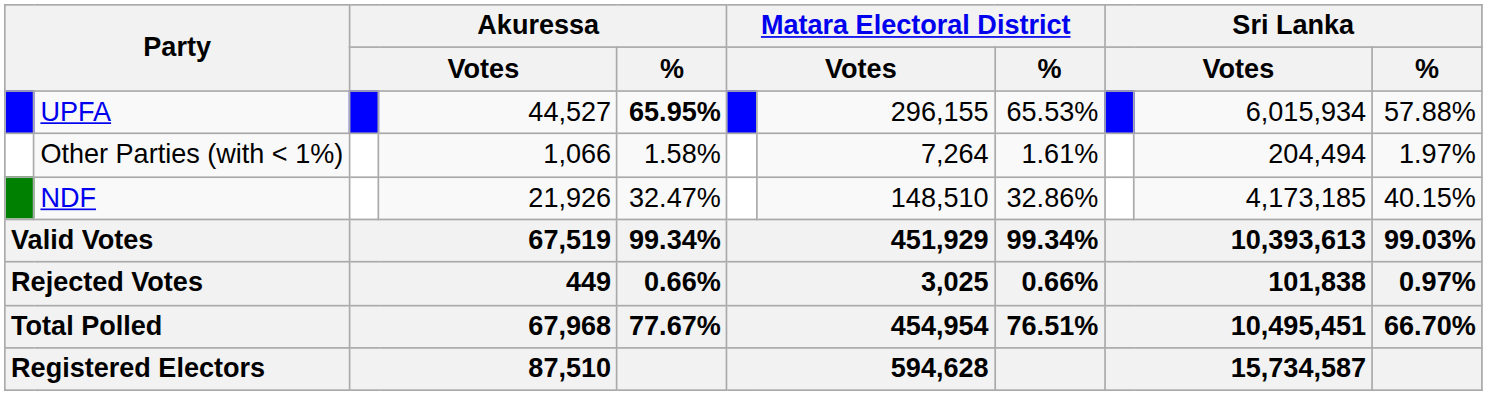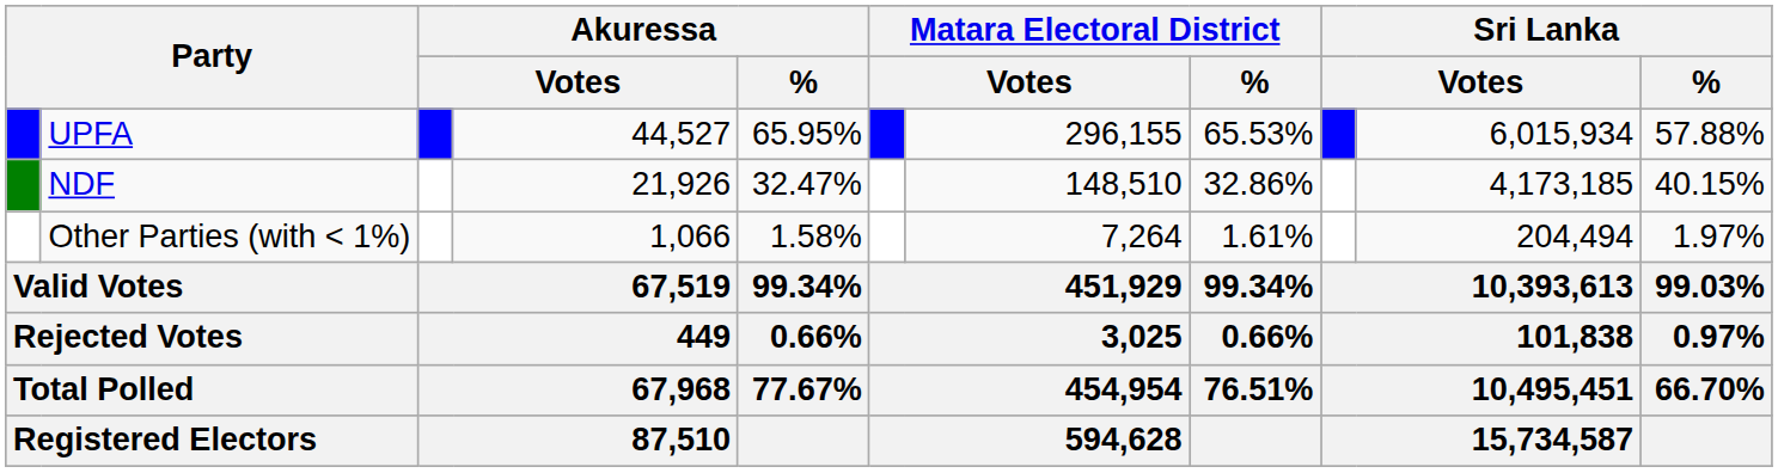 <table class="wikitable">
 <tr>
 <th colspan="2" width="144px"rowspan="2">Party</th>
 <th colspan="3" width="216px">Akuressa</th>
 <th colspan="3" width="216px"><a href='#'>Matara Electoral District</a></th>
 <th colspan="3" width="216px">Sri Lanka</th>
 </tr>
 <tr>
 <th colspan="2" width="144px">Votes</th>
 <th>%</th>
 <th colspan="2" width="144px">Votes</th>
 <th>%</th>
 <th colspan="2" width="144px">Votes</th>
 <th>%</th>
 </tr>
 <tr>
 <td style="background-color:blue;" width="10px"></td>
 <td style="text-align:left;"><a href='#'>UPFA</a></td>
 <td style="background-color:blue;" width="10px"></td>
 <td style="text-align:right;">44,527</td>
-<td style="text-align:right;"><strong>65.95%</strong></td>
+<td style="text-align:right;">65.95%</td>
 <td style="background-color:blue;" width="10px"></td>
 <td style="text-align:right;">296,155</td>
 <td style="text-align:right;">65.53%</td>
 <td style="background-color:blue;" width="10px"></td>
 <td style="text-align:right;">6,015,934</td>
 <td style="text-align:right;">57.88%</td>
+</tr>
+<tr>
+<td style="background-color:green;" width="10px"></td>
+<td style="text-align:left;"><a href='#'>NDF</a></td>
+<td style="background-color:white;" width="10px"></td>
+<td style="text-align:right;">21,926</td>
+<td style="text-align:right;">32.47%</td>
+<td style="background-color:white;" width="10px"></td>
+<td style="text-align:right;">148,510</td>
+<td style="text-align:right;">32.86%</td>
+<td style="background-color:white;" width="10px"></td>
+<td style="text-align:right;">4,173,185</td>
+<td style="text-align:right;">40.15%</td>
 </tr>
 <tr>
 <td style="background-color:white;" width="10px"></td>
 <td style="text-align:left;">Other Parties (with < 1%)</td>
 <td style="background-color:white;" width="10px"></td>
 <td style="text-align:right;">1,066</td>
 <td style="text-align:right;">1.58%</td>
 <td style="background-color:white;" width="10px"></td>
 <td style="text-align:right;">7,264</td>
 <td style="text-align:right;">1.61%</td>
 <td style="background-color:white;" width="10px"></td>
 <td style="text-align:right;">204,494</td>
 <td style="text-align:right;">1.97%</td>
-</tr>
-<tr>
-<td style="background-color:green;" width="10px"></td>
-<td style="text-align:left;"><a href='#'>NDF</a></td>
-<td style="background-color:white;" width="10px"></td>
-<td style="text-align:right;">21,926</td>
-<td style="text-align:right;">32.47%</td>
-<td style="background-color:white;" width="10px"></td>
-<td style="text-align:right;">148,510</td>
-<td style="text-align:right;">32.86%</td>
-<td style="background-color:white;" width="10px"></td>
-<td style="text-align:right;">4,173,185</td>
-<td style="text-align:right;">40.15%</td>
 </tr>
 <tr>
 <th colspan="2" width="144px"style="text-align:left;">Valid Votes</th>
 <th style="text-align:right;"colspan="2" width="144px">67,519</th>
 <th style="text-align:right;">99.34%</th>
 <th style="text-align:right;"colspan="2" width="144px">451,929</th>
 <th style="text-align:right;">99.34%</th>
 <th style="text-align:right;"colspan="2" width="144px">10,393,613</th>
 <th style="text-align:right;">99.03%</th>
 </tr>
 <tr>
 <th colspan="2" width="144px"style="text-align:left;">Rejected Votes</th>
 <th style="text-align:right;"colspan="2" width="144px">449</th>
 <th style="text-align:right;">0.66%</th>
 <th style="text-align:right;"colspan="2" width="144px">3,025</th>
 <th style="text-align:right;">0.66%</th>
 <th style="text-align:right;"colspan="2" width="144px">101,838</th>
 <th style="text-align:right;">0.97%</th>
 </tr>
 <tr>
 <th colspan="2" width="144px"style="text-align:left;">Total Polled</th>
 <th style="text-align:right;"colspan="2" width="144px">67,968</th>
 <th style="text-align:right;">77.67%</th>
 <th style="text-align:right;"colspan="2" width="144px">454,954</th>
 <th style="text-align:right;">76.51%</th>
 <th style="text-align:right;"colspan="2" width="144px">10,495,451</th>
 <th style="text-align:right;">66.70%</th>
 </tr>
 <tr>
 <th colspan="2" width="144px"style="text-align:left;">Registered Electors</th>
 <th style="text-align:right;"colspan="2" width="144px">87,510</th>
 <th></th>
 <th style="text-align:right;"colspan="2" width="144px">594,628</th>
 <th></th>
 <th style="text-align:right;"colspan="2" width="144px">15,734,587</th>
 <th></th>
 </tr>
 </table>
